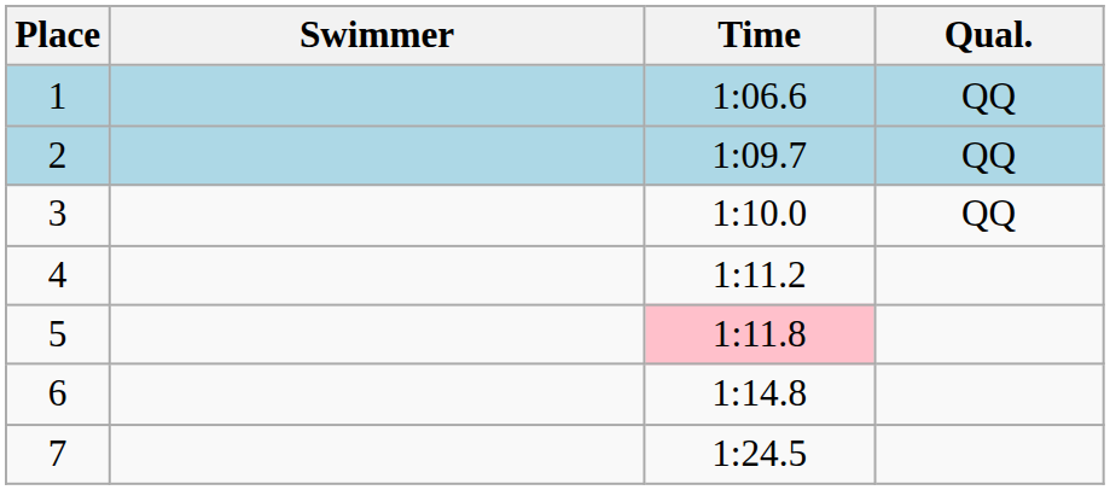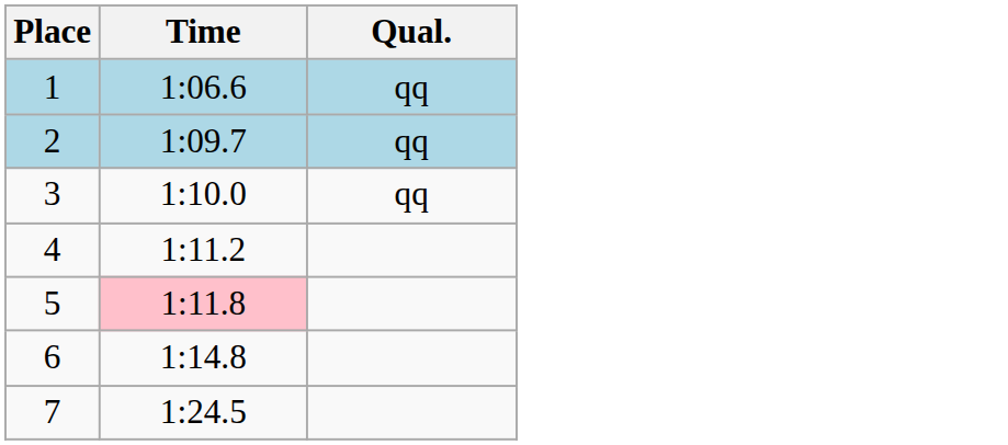 <table class=wikitable style="text-align:center">
 <tr>
 <th>Place</th>
-<th width=220>Swimmer</th>
 <th width=90>Time</th>
 <th width=90>Qual.</th>
 </tr>
 <tr bgcolor=lightblue>
 <td>1</td>
-<td align=left></td>
 <td>1:06.6</td>
-<td>QQ</td>
+<td>qq</td>
 </tr>
 <tr bgcolor=lightblue>
 <td>2</td>
-<td align=left></td>
 <td>1:09.7</td>
-<td>QQ</td>
+<td>qq</td>
 </tr>
 <tr>
 <td>3</td>
-<td align=left></td>
 <td>1:10.0</td>
-<td>QQ</td>
+<td>qq</td>
 </tr>
 <tr>
 <td>4</td>
-<td align=left></td>
 <td>1:11.2</td>
 <td></td>
 </tr>
 <tr>
 <td>5</td>
-<td align=left></td>
 <td style="background: pink;">1:11.8</td>
 <td></td>
 </tr>
 <tr>
 <td>6</td>
-<td align=left></td>
 <td>1:14.8</td>
 <td></td>
 </tr>
 <tr>
 <td>7</td>
-<td align=left></td>
 <td>1:24.5</td>
 <td></td>
 </tr>
 </table>
